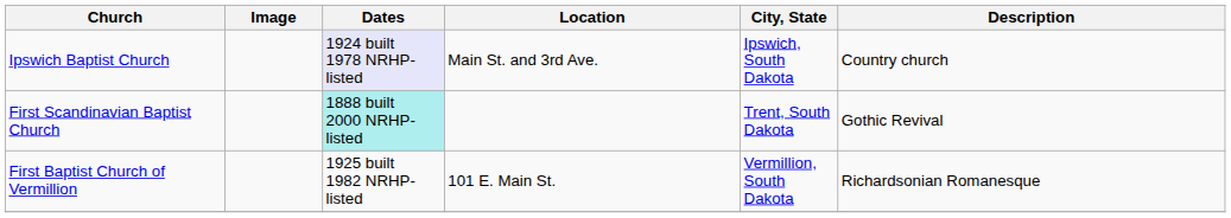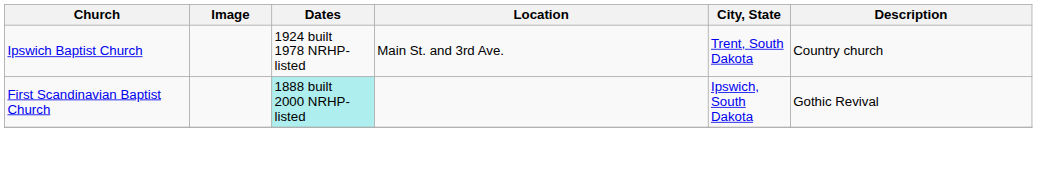 <table class="wikitable sortable" style="width:98%">
 <tr>
 <th width = 18%><strong>Church</strong></th>
 <th width = 8% class="unsortable"><strong>Image</strong></th>
 <th width = 10%><strong>Dates</strong></th>
 <th><strong>Location</strong></th>
 <th width = 8%><strong>City, State</strong></th>
 <th class="unsortable"><strong>Description</strong></th>
 </tr>
 <tr ->
 <td><a href='#'>Ipswich Baptist Church</a></td>
 <td></td>
-<td style="background: lavender;">1924 built<br>1978 NRHP-listed</td>
+<td>1924 built<br>1978 NRHP-listed</td>
 <td>Main St. and 3rd Ave.<br><small></small></td>
-<td><a href='#'>Ipswich, South Dakota</a></td>
+<td><a href='#'>Trent, South Dakota</a></td>
 <td>Country church</td>
 </tr>
 <tr ->
 <td><a href='#'>First Scandinavian Baptist Church</a></td>
 <td></td>
 <td style="background: paleturquoise;">1888 built<br>2000 NRHP-listed</td>
 <td><small></small></td>
-<td><a href='#'>Trent, South Dakota</a></td>
+<td><a href='#'>Ipswich, South Dakota</a></td>
 <td>Gothic Revival</td>
-</tr>
-<tr ->
-<td><a href='#'>First Baptist Church of Vermillion</a></td>
-<td></td>
-<td>1925 built<br>1982 NRHP-listed</td>
-<td>101 E. Main St.<br><small></small></td>
-<td><a href='#'>Vermillion, South Dakota</a></td>
-<td>Richardsonian Romanesque</td>
 </tr>
 <tr ->
 </tr>
 </table>
